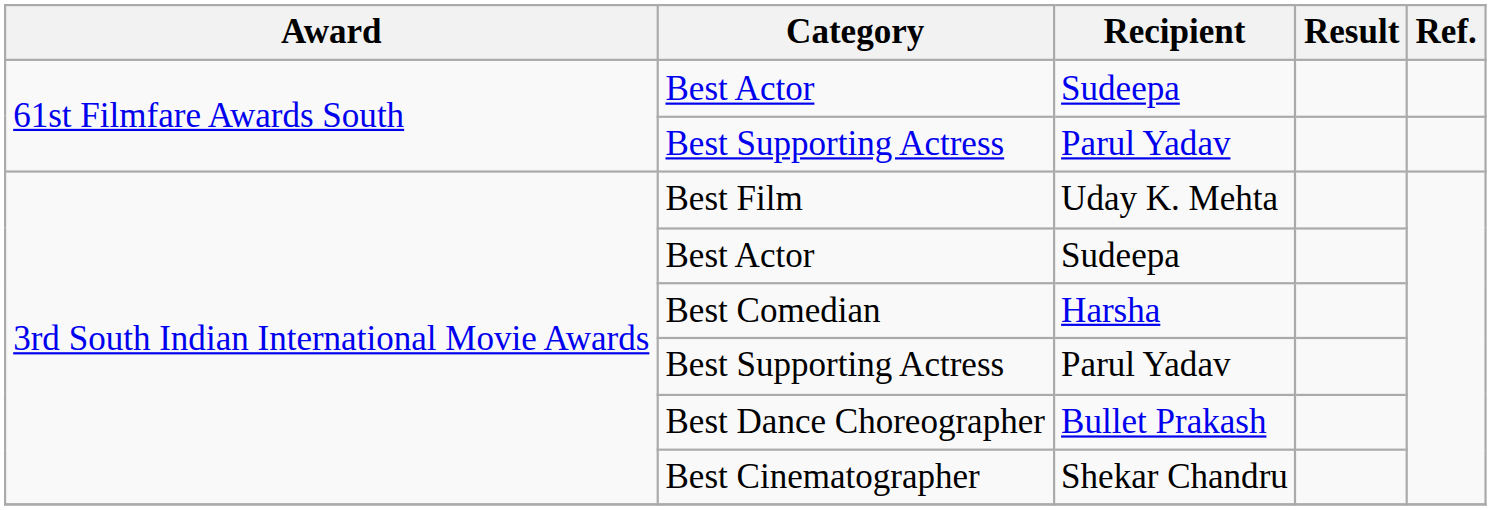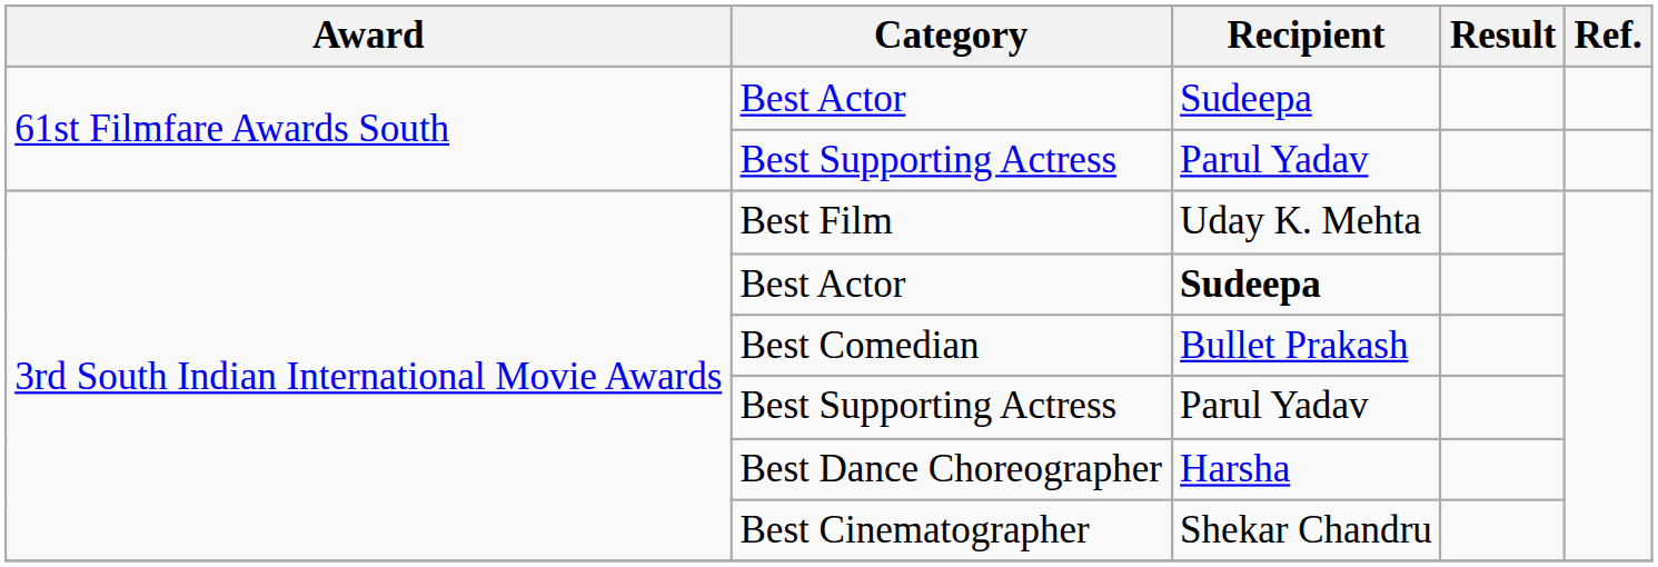 <table class="wikitable">
 <tr>
 <th>Award</th>
 <th>Category</th>
 <th>Recipient</th>
 <th>Result</th>
 <th>Ref.</th>
 </tr>
 <tr>
 <td rowspan=2><a href='#'>61st Filmfare Awards South</a></td>
 <td><a href='#'>Best Actor</a></td>
 <td><a href='#'>Sudeepa</a></td>
 <td></td>
 <td></td>
 </tr>
 <tr>
 <td><a href='#'>Best Supporting Actress</a></td>
 <td><a href='#'>Parul Yadav</a></td>
 <td></td>
 <td></td>
 </tr>
 <tr>
 <td rowspan=6><a href='#'>3rd South Indian International Movie Awards</a></td>
 <td>Best Film</td>
 <td>Uday K. Mehta</td>
 <td></td>
 <td rowspan=6></td>
 </tr>
 <tr>
 <td>Best Actor</td>
-<td>Sudeepa</td>
+<td><strong>Sudeepa</strong></td>
 <td></td>
 </tr>
 <tr>
 <td>Best Comedian</td>
-<td><a href='#'>Harsha</a></td>
+<td><a href='#'>Bullet Prakash</a></td>
 <td></td>
 </tr>
 <tr>
 <td>Best Supporting Actress</td>
 <td>Parul Yadav</td>
 <td></td>
 </tr>
 <tr>
 <td>Best Dance Choreographer</td>
-<td><a href='#'>Bullet Prakash</a></td>
+<td><a href='#'>Harsha</a></td>
 <td></td>
 </tr>
 <tr>
 <td>Best Cinematographer</td>
 <td>Shekar Chandru</td>
 <td></td>
 </tr>
 <tr>
 </tr>
 </table>
